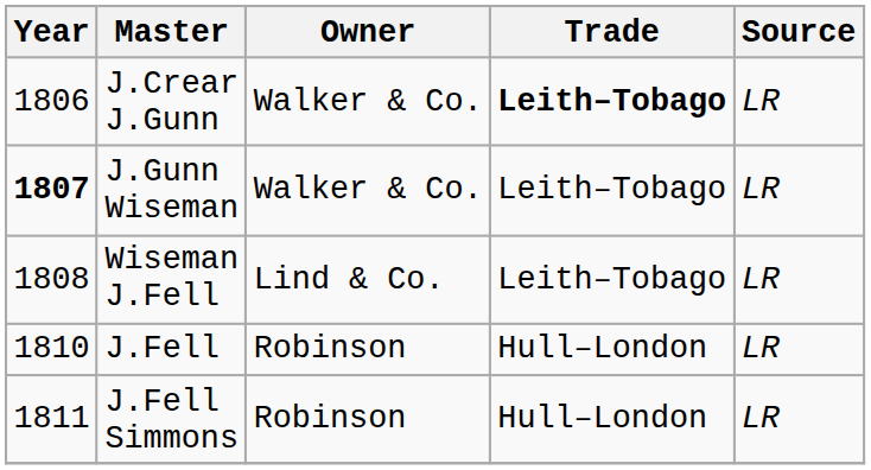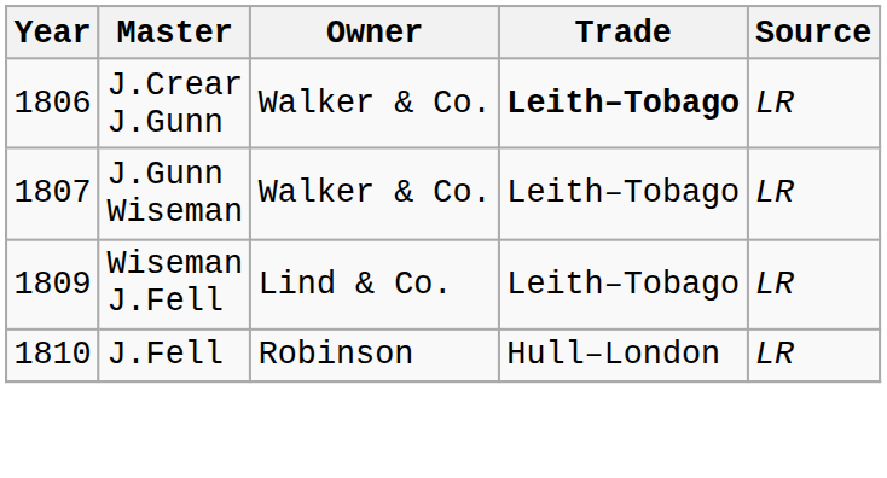 <table class=" wikitable">
 <tr>
 <th>Year</th>
 <th>Master</th>
 <th>Owner</th>
 <th>Trade</th>
 <th>Source</th>
 </tr>
 <tr>
 <td>1806</td>
 <td>J.Crear<br>J.Gunn</td>
 <td>Walker & Co.</td>
 <td><strong>Leith–Tobago</strong></td>
 <td><em>LR</em></td>
 </tr>
 <tr>
-<td><strong>1807</strong></td>
+<td>1807</td>
 <td>J.Gunn<br>Wiseman</td>
 <td>Walker & Co.</td>
 <td>Leith–Tobago</td>
 <td><em>LR</em></td>
 </tr>
 <tr>
-<td>1808</td>
+<td>1809</td>
 <td>Wiseman<br>J.Fell</td>
 <td>Lind & Co.</td>
 <td>Leith–Tobago</td>
 <td><em>LR</em></td>
 </tr>
 <tr>
 <td>1810</td>
 <td>J.Fell</td>
 <td>Robinson</td>
 <td>Hull–London</td>
 <td><em>LR</em></td>
 </tr>
 <tr>
-<td>1811</td>
-<td>J.Fell<br>Simmons</td>
-<td>Robinson</td>
-<td>Hull–London</td>
-<td><em>LR</em></td>
-</tr>
-<tr>
 </tr>
 </table>
